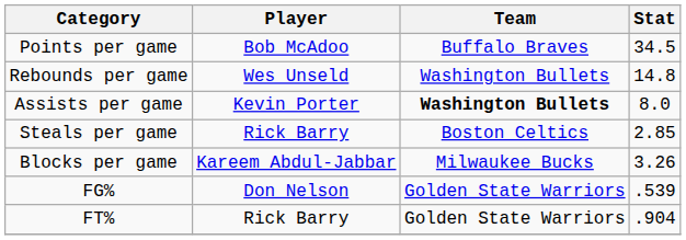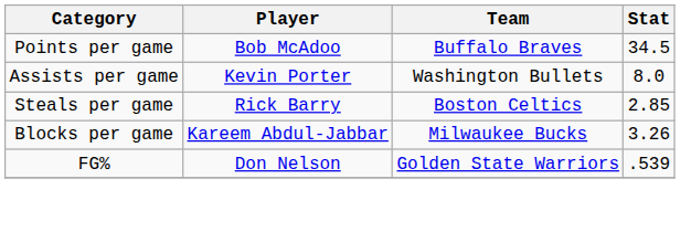 <table class="wikitable" style="text-align:center">
 <tr>
 <th>Category</th>
 <th>Player</th>
 <th>Team</th>
 <th>Stat</th>
 </tr>
 <tr>
 <td>Points per game</td>
 <td><a href='#'>Bob McAdoo</a></td>
 <td><a href='#'>Buffalo Braves</a></td>
 <td>34.5</td>
 </tr>
 <tr>
-<td>Rebounds per game</td>
-<td><a href='#'>Wes Unseld</a></td>
-<td><a href='#'>Washington Bullets</a></td>
-<td>14.8</td>
-</tr>
-<tr>
 <td>Assists per game</td>
 <td><a href='#'>Kevin Porter</a></td>
-<td><strong>Washington Bullets</strong></td>
+<td>Washington Bullets</td>
 <td>8.0</td>
 </tr>
 <tr>
 <td>Steals per game</td>
 <td><a href='#'>Rick Barry</a></td>
 <td><a href='#'>Boston Celtics</a></td>
 <td>2.85</td>
 </tr>
 <tr>
 <td>Blocks per game</td>
 <td><a href='#'>Kareem Abdul-Jabbar</a></td>
 <td><a href='#'>Milwaukee Bucks</a></td>
 <td>3.26</td>
 </tr>
 <tr>
 <td>FG%</td>
 <td><a href='#'>Don Nelson</a></td>
 <td><a href='#'>Golden State Warriors</a></td>
 <td>.539</td>
 </tr>
 <tr>
-<td>FT%</td>
-<td>Rick Barry</td>
-<td>Golden State Warriors</td>
-<td>.904</td>
-</tr>
-<tr>
 </tr>
 </table>
